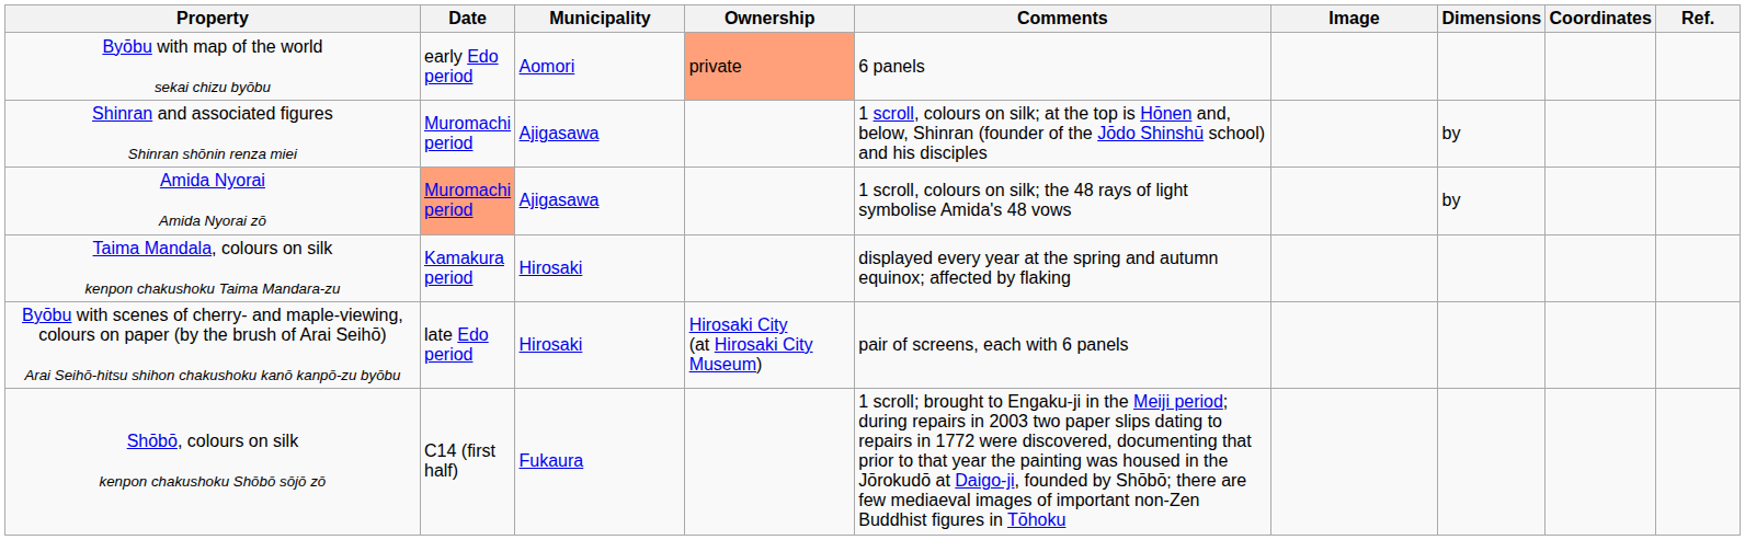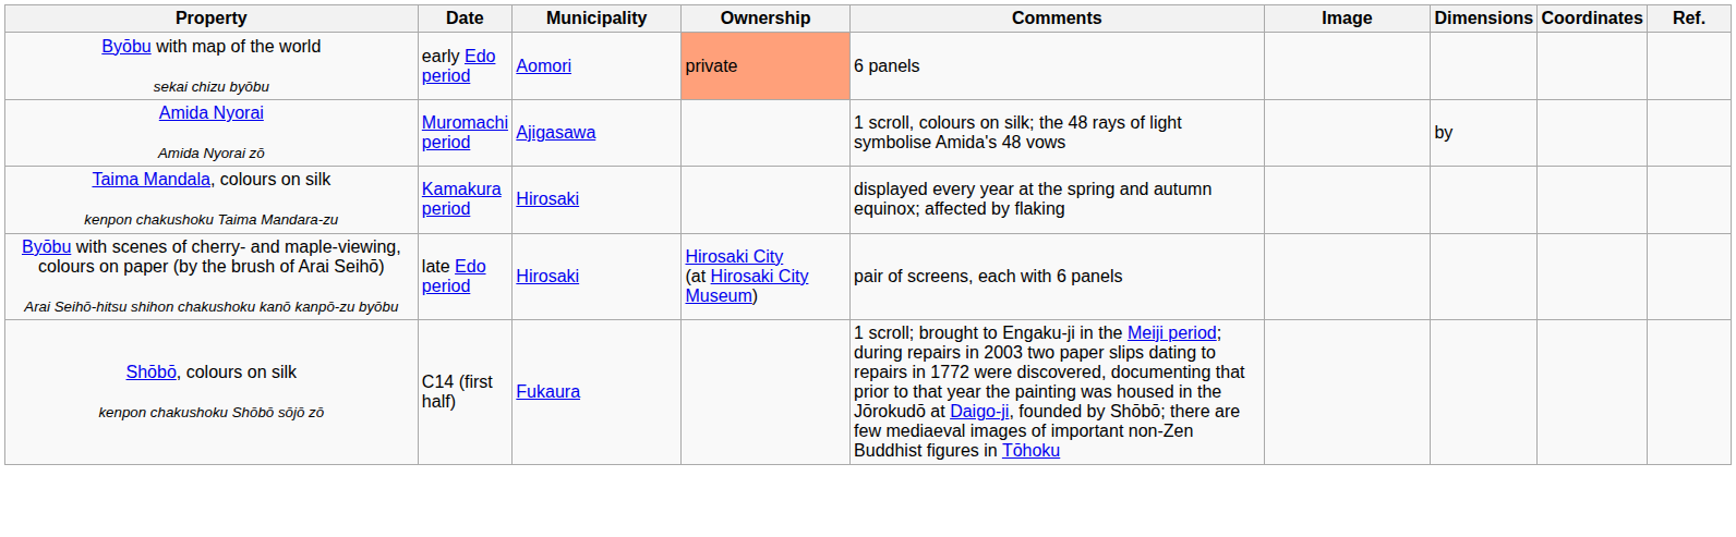 <table class="wikitable sortable"  style="width:100%;">
 <tr>
 <th width="25%" align="left">Property</th>
 <th width="5%" align="left">Date</th>
 <th width="10%" align="left">Municipality</th>
 <th width="10%" align="left">Ownership</th>
 <th width="25%" align="left" class="unsortable">Comments</th>
 <th width="10%" align="left"  class="unsortable">Image</th>
 <th width="5%" align="left">Dimensions</th>
 <th width="5%" align="left" class="unsortable">Coordinates</th>
 <th width="5%" align="left"  class="unsortable">Ref.</th>
 </tr>
 <tr>
 <td align="center"><a href='#'>Byōbu</a> with map of the world<br><br><small><em>sekai chizu byōbu</em></small></td>
 <td>early <a href='#'>Edo period</a></td>
 <td><a href='#'>Aomori</a></td>
 <td style="background: lightsalmon;">private</td>
 <td>6 panels</td>
 <td></td>
 <td></td>
 <td></td>
 <td></td>
 </tr>
 <tr>
-<td align="center"><a href='#'>Shinran</a> and associated figures<br><br><small><em>Shinran shōnin renza miei</em></small></td>
+<td align="center"><a href='#'>Amida Nyorai</a><br><br><small><em>Amida Nyorai zō</em></small></td>
 <td><a href='#'>Muromachi period</a></td>
-<td><a href='#'>Ajigasawa</a></td>
-<td></td>
-<td>1 <a href='#'>scroll</a>, colours on silk; at the top is <a href='#'>Hōnen</a> and, below, Shinran (founder of the <a href='#'>Jōdo Shinshū</a> school) and his disciples</td>
-<td></td>
-<td> by </td>
-<td></td>
-<td></td>
-</tr>
-<tr>
-<td align="center"><a href='#'>Amida Nyorai</a><br><br><small><em>Amida Nyorai zō</em></small></td>
-<td style="background: lightsalmon;"><a href='#'>Muromachi period</a></td>
 <td><a href='#'>Ajigasawa</a></td>
 <td></td>
 <td>1 scroll, colours on silk; the 48 rays of light symbolise Amida's 48 vows</td>
 <td></td>
 <td> by </td>
 <td></td>
 <td></td>
 </tr>
 <tr>
 <td align="center"><a href='#'>Taima Mandala</a>, colours on silk<br><br><small><em>kenpon chakushoku Taima Mandara-zu</em></small></td>
 <td><a href='#'>Kamakura period</a></td>
 <td><a href='#'>Hirosaki</a></td>
 <td></td>
 <td>displayed every year at the spring and autumn equinox; affected by flaking</td>
 <td></td>
 <td></td>
 <td></td>
 <td></td>
 </tr>
 <tr>
 <td align="center"><a href='#'>Byōbu</a> with scenes of cherry- and maple-viewing, colours on paper (by the brush of Arai Seihō)<br><br><small><em>Arai Seihō-hitsu shihon chakushoku kanō kanpō-zu byōbu</em></small></td>
 <td>late <a href='#'>Edo period</a></td>
 <td><a href='#'>Hirosaki</a></td>
 <td><a href='#'>Hirosaki City</a><br>(at <a href='#'>Hirosaki City Museum</a>)</td>
 <td>pair of screens, each with 6 panels</td>
 <td><br></td>
 <td></td>
 <td></td>
 <td></td>
 </tr>
 <tr>
 <td align="center"><a href='#'>Shōbō</a>, colours on silk<br><br><small><em>kenpon chakushoku Shōbō sōjō zō</em></small></td>
 <td>C14 (first half)</td>
 <td><a href='#'>Fukaura</a></td>
 <td></td>
 <td>1 scroll; brought to Engaku-ji in the <a href='#'>Meiji period</a>; during repairs in 2003 two paper slips dating to repairs in 1772 were discovered, documenting that prior to that year the painting was housed in the Jōrokudō at <a href='#'>Daigo-ji</a>, founded by Shōbō; there are few mediaeval images of important non-Zen Buddhist figures in <a href='#'>Tōhoku</a></td>
 <td></td>
 <td></td>
 <td></td>
 <td></td>
 </tr>
 <tr>
 </tr>
 </table>
